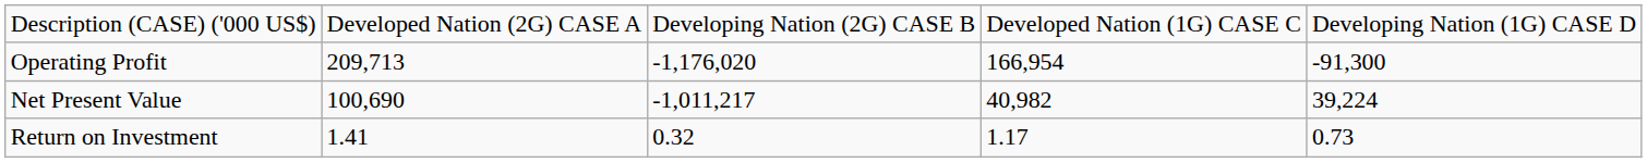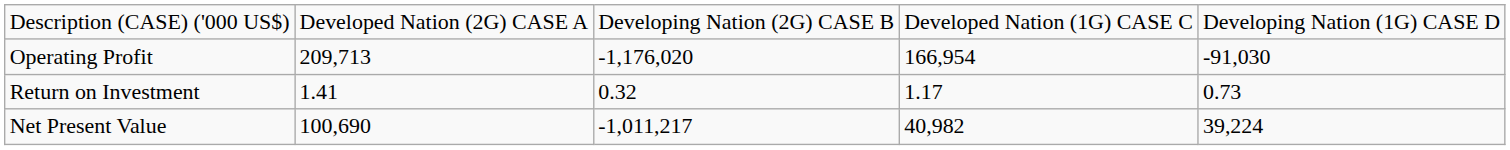 <table class="wikitable">
 <tr>
 <td>Description (CASE) ('000 US$)</td>
 <td>Developed Nation (2G) CASE A</td>
 <td>Developing Nation (2G) CASE B</td>
 <td>Developed Nation (1G) CASE C</td>
 <td>Developing Nation (1G) CASE D</td>
 </tr>
 <tr>
 <td>Operating Profit</td>
 <td>209,713</td>
 <td>-1,176,020</td>
 <td>166,954</td>
-<td>-91,300</td>
+<td>-91,030</td>
+</tr>
+<tr>
+<td>Return on Investment</td>
+<td>1.41</td>
+<td>0.32</td>
+<td>1.17</td>
+<td>0.73</td>
 </tr>
 <tr>
 <td>Net Present Value</td>
 <td>100,690</td>
 <td>-1,011,217</td>
 <td>40,982</td>
 <td>39,224</td>
 </tr>
-<tr>
-<td>Return on Investment</td>
-<td>1.41</td>
-<td>0.32</td>
-<td>1.17</td>
-<td>0.73</td>
-</tr>
 </table>
